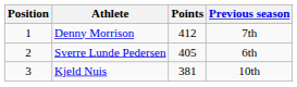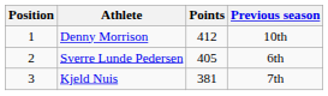 <table class="wikitable">
 <tr>
 <th>Position</th>
 <th>Athlete</th>
 <th>Points</th>
 <th><a href='#'>Previous season</a></th>
 </tr>
 <tr align="center">
 <td>1</td>
 <td align="left"> <a href='#'>Denny Morrison</a></td>
 <td>412</td>
-<td>7th</td>
+<td>10th</td>
 </tr>
 <tr align="center">
 <td>2</td>
 <td align="left"> <a href='#'>Sverre Lunde Pedersen</a></td>
 <td>405</td>
 <td>6th</td>
 </tr>
 <tr align="center">
 <td>3</td>
 <td align="left"> <a href='#'>Kjeld Nuis</a></td>
 <td>381</td>
-<td>10th</td>
+<td>7th</td>
 </tr>
 </table>
